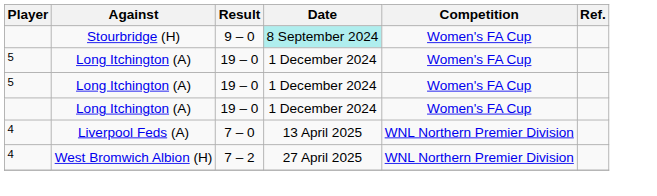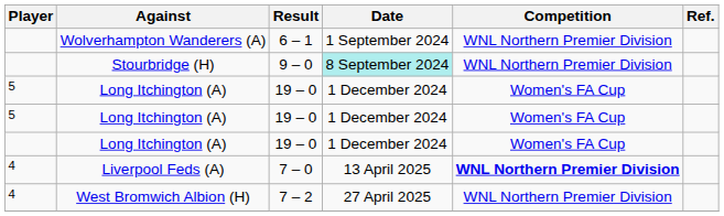 <table class="wikitable sortable alternance" style="text-align:center">
 <tr>
 <th>Player</th>
 <th>Against</th>
 <th>Result</th>
 <th>Date</th>
 <th>Competition</th>
 <th>Ref.</th>
 </tr>
 <tr>
 <td align="left"></td>
+<td><a href='#'>Wolverhampton Wanderers</a> (A)</td>
+<td>6 – 1</td>
+<td>1 September 2024</td>
+<td><a href='#'>WNL Northern Premier Division</a></td>
+<td></td>
+</tr>
+<tr>
+<td align="left"></td>
 <td><a href='#'>Stourbridge</a> (H)</td>
 <td>9 – 0</td>
 <td style="background: paleturquoise;">8 September 2024</td>
-<td><a href='#'>Women's FA Cup</a></td>
+<td><a href='#'>WNL Northern Premier Division</a></td>
 <td></td>
 </tr>
 <tr>
 <td align="left"><sup>5</sup></td>
 <td><a href='#'>Long Itchington</a> (A)</td>
 <td>19 – 0</td>
 <td>1 December 2024</td>
 <td><a href='#'>Women's FA Cup</a></td>
 <td></td>
 </tr>
 <tr>
 <td align="left"><sup>5</sup></td>
 <td><a href='#'>Long Itchington</a> (A)</td>
 <td>19 – 0</td>
 <td>1 December 2024</td>
 <td><a href='#'>Women's FA Cup</a></td>
 <td></td>
 </tr>
 <tr>
 <td align="left"></td>
 <td><a href='#'>Long Itchington</a> (A)</td>
 <td>19 – 0</td>
 <td>1 December 2024</td>
 <td><a href='#'>Women's FA Cup</a></td>
 <td></td>
 </tr>
 <tr>
 <td align="left"><sup>4</sup></td>
 <td><a href='#'>Liverpool Feds</a> (A)</td>
 <td>7 – 0</td>
 <td>13 April 2025</td>
-<td><a href='#'>WNL Northern Premier Division</a></td>
+<td><strong><a href='#'>WNL Northern Premier Division</a></strong></td>
 <td></td>
 </tr>
 <tr>
 <td align="left"><sup>4</sup></td>
 <td><a href='#'>West Bromwich Albion</a> (H)</td>
 <td>7 – 2</td>
 <td>27 April 2025</td>
 <td><a href='#'>WNL Northern Premier Division</a></td>
 <td></td>
 </tr>
 <tr>
 </tr>
 </table>
